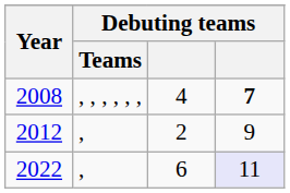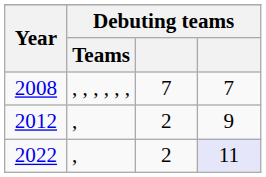 <table class="wikitable" style="text-align:center">
 <tr>
 </tr>
 <tr>
 <th width=40 rowspan=2>Year</th>
 <th colspan=3>Debuting teams</th>
 </tr>
 <tr>
 <th>Teams</th>
 <th width=40></th>
 <th width=40></th>
 </tr>
 <tr>
 <td><a href='#'>2008</a></td>
 <td align=left>, , , , , , </td>
-<td>4</td>
-<td><strong>7</strong></td>
+<td>7</td>
+<td>7</td>
 </tr>
 <tr>
 <td><a href='#'>2012</a></td>
 <td align=left>, </td>
 <td>2</td>
 <td>9</td>
 </tr>
 <tr>
 <td><a href='#'>2022</a></td>
 <td align=left>, </td>
-<td>6</td>
+<td>2</td>
 <td style="background: lavender;">11</td>
 </tr>
 </table>
